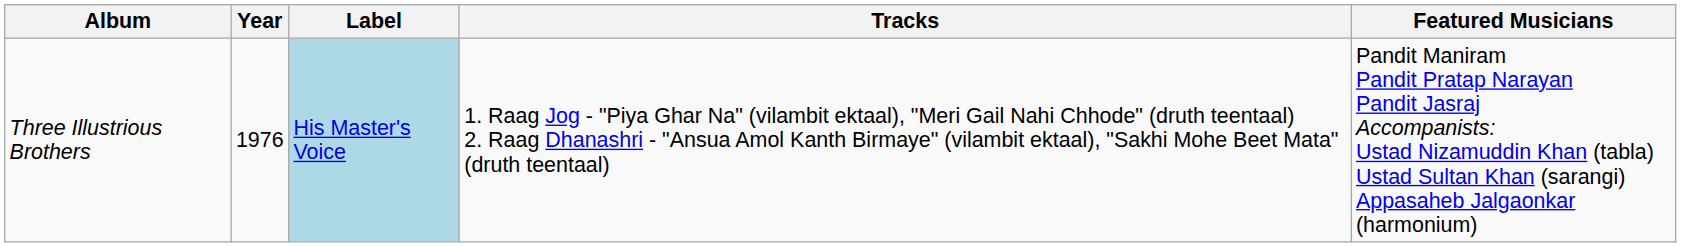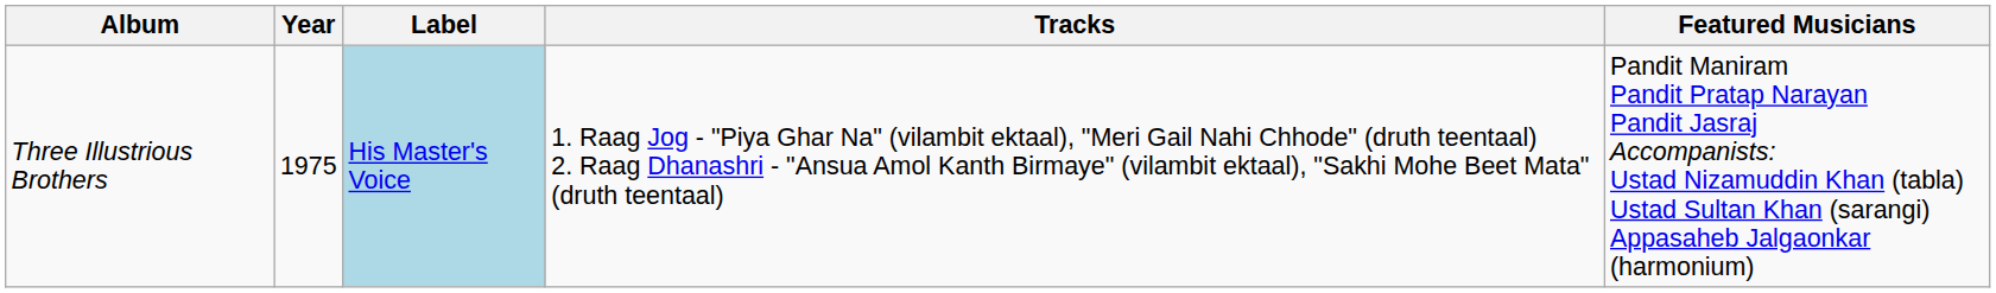 <table class="wikitable">
 <tr>
 <th>Album</th>
 <th>Year</th>
 <th>Label</th>
 <th>Tracks</th>
 <th>Featured Musicians</th>
 </tr>
 <tr>
 <td><em>Three Illustrious Brothers</em></td>
-<td>1976</td>
+<td>1975</td>
 <td style="background: lightblue;"><a href='#'>His Master's Voice</a></td>
 <td>1. Raag <a href='#'>Jog</a> - "Piya Ghar Na" (vilambit ektaal), "Meri Gail Nahi Chhode" (druth teentaal) <br>2. Raag <a href='#'>Dhanashri</a> - "Ansua Amol Kanth Birmaye" (vilambit ektaal), "Sakhi Mohe Beet Mata" (druth teentaal)</td>
 <td>Pandit Maniram<br> <a href='#'>Pandit Pratap Narayan</a><br><a href='#'>Pandit Jasraj</a><br><em>Accompanists:</em><br><a href='#'>Ustad Nizamuddin Khan</a> (tabla)<br><a href='#'>Ustad Sultan Khan</a> (sarangi)<br><a href='#'>Appasaheb Jalgaonkar</a> (harmonium)</td>
 </tr>
 </table>
